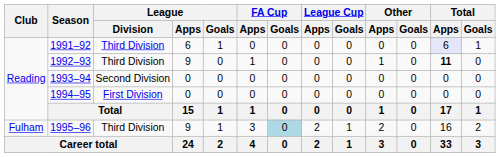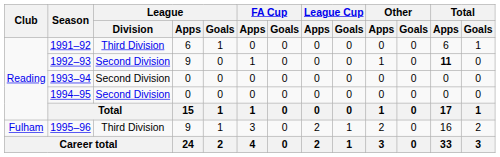 <table class="wikitable" style="text-align: center">
 <tr>
 <th rowspan=2>Club</th>
 <th rowspan=2>Season</th>
 <th colspan=3>League</th>
 <th colspan=2><a href='#'>FA Cup</a></th>
 <th colspan=2><a href='#'>League Cup</a></th>
 <th colspan=2>Other</th>
 <th colspan=3>Total</th>
 </tr>
 <tr>
 <th>Division</th>
 <th>Apps</th>
 <th>Goals</th>
 <th>Apps</th>
 <th>Goals</th>
 <th>Apps</th>
 <th>Goals</th>
 <th>Apps</th>
 <th>Goals</th>
 <th>Apps</th>
 <th>Goals</th>
 </tr>
 <tr>
 <td rowspan=5><a href='#'>Reading</a></td>
 <td><a href='#'>1991–92</a></td>
 <td><a href='#'>Third Division</a></td>
 <td>6</td>
 <td>1</td>
 <td>0</td>
 <td>0</td>
 <td>0</td>
 <td>0</td>
 <td>0</td>
 <td>0</td>
-<td style="background: lavender;">6</td>
+<td>6</td>
 <td>1</td>
 </tr>
 <tr>
 <td><a href='#'>1992–93</a></td>
-<td>Third Division</td>
+<td><a href='#'>Second Division</a></td>
 <td>9</td>
 <td>0</td>
 <td>1</td>
 <td>0</td>
 <td>0</td>
 <td>0</td>
 <td>1</td>
 <td>0</td>
 <td><strong>11</strong></td>
 <td>0</td>
 </tr>
 <tr>
 <td><a href='#'>1993–94</a></td>
 <td>Second Division</td>
 <td>0</td>
 <td>0</td>
 <td>0</td>
 <td>0</td>
 <td>0</td>
 <td>0</td>
 <td>0</td>
 <td>0</td>
 <td>0</td>
 <td>0</td>
 </tr>
 <tr>
 <td><a href='#'>1994–95</a></td>
-<td><a href='#'>First Division</a></td>
+<td><a href='#'>Second Division</a></td>
 <td>0</td>
 <td>0</td>
 <td>0</td>
 <td>0</td>
 <td>0</td>
 <td>0</td>
 <td>0</td>
 <td>0</td>
 <td>0</td>
 <td>0</td>
 </tr>
 <tr>
 <th colspan=2>Total</th>
 <th>15</th>
 <th>1</th>
 <th>1</th>
 <th>0</th>
 <th>0</th>
 <th>0</th>
 <th>1</th>
 <th>0</th>
 <th>17</th>
 <th>1</th>
 </tr>
 <tr>
 <td><a href='#'>Fulham</a></td>
 <td><a href='#'>1995–96</a></td>
 <td>Third Division</td>
 <td>9</td>
 <td>1</td>
 <td>3</td>
-<td style="background: lightblue;">0</td>
+<td>0</td>
 <td>2</td>
 <td>1</td>
 <td>2</td>
 <td>0</td>
 <td>16</td>
 <td>2</td>
 </tr>
 <tr>
 <th colspan=3>Career total</th>
 <th>24</th>
 <th>2</th>
 <th>4</th>
 <th>0</th>
 <th>2</th>
 <th>1</th>
 <th>3</th>
 <th>0</th>
 <th>33</th>
 <th>3</th>
 </tr>
 </table>
